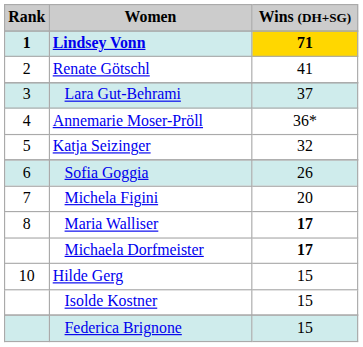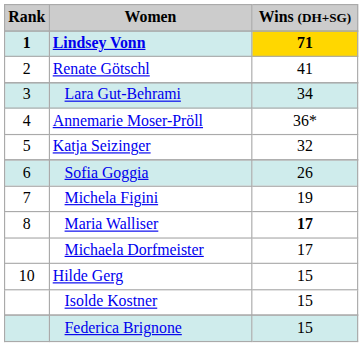 <table class="wikitable plainrowheaders" style="background:#fff; font-size:86%; line-height:16px; border:grey solid 1px; border-collapse:collapse">
 <tr style="background:#ccc; text-align:center;">
 <th style="background-color: #ccc;" width="30">Rank</th>
 <th style="background-color: #ccc;" width="170">Women</th>
 <th style="background:#ccc; width:30%">Wins <small>(DH+SG)</small></th>
 </tr>
 <tr>
 </tr>
 <tr style="background:#CFECEC">
 <td align=center><strong>1</strong></td>
 <td><strong> <a href='#'>Lindsey Vonn</a></strong></td>
 <td style="background-color: gold" align=center><strong>71</strong></td>
 </tr>
 <tr>
 <td align=center>2</td>
 <td> <a href='#'>Renate Götschl</a></td>
 <td align=center>41</td>
 </tr>
 <tr>
 </tr>
 <tr style="background:#CFECEC">
 <td align=center>3</td>
 <td>   <a href='#'>Lara Gut-Behrami</a></td>
-<td align=center>37</td>
+<td align=center>34</td>
 </tr>
 <tr>
 <td align=center>4</td>
 <td> <a href='#'>Annemarie Moser-Pröll</a></td>
 <td align=center>36*</td>
 </tr>
 <tr>
 <td align=center>5</td>
 <td> <a href='#'>Katja Seizinger</a></td>
 <td align=center>32</td>
 </tr>
 <tr>
 </tr>
 <tr style="background:#CFECEC">
 <td align=center>6</td>
 <td>   <a href='#'>Sofia Goggia</a></td>
 <td align=center>26</td>
 </tr>
 <tr>
 <td align=center>7</td>
 <td>   <a href='#'>Michela Figini</a></td>
-<td align=center>20</td>
+<td align=center>19</td>
 </tr>
 <tr>
 <td align=center>8</td>
 <td>   <a href='#'>Maria Walliser</a></td>
 <td align=center><strong>17</strong></td>
 </tr>
 <tr>
 <td align=center></td>
 <td>   <a href='#'>Michaela Dorfmeister</a></td>
-<td align=center><strong>17</strong></td>
+<td align=center>17</td>
 </tr>
 <tr>
 <td align=center>10</td>
 <td> <a href='#'>Hilde Gerg</a></td>
 <td align=center>15</td>
 </tr>
 <tr>
 <td align=center></td>
 <td>   <a href='#'>Isolde Kostner</a></td>
 <td align=center>15</td>
 </tr>
 <tr>
 </tr>
 <tr style="background:#CFECEC">
 <td align=center></td>
 <td>   <a href='#'>Federica Brignone</a></td>
 <td align=center>15</td>
 </tr>
 </table>
